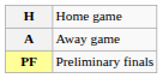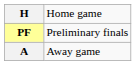 <table class="wikitable plainrowheaders" style="font-size:90%;">
 <tr>
 <th scope=row><strong>H</strong></th>
 <td>Home game</td>
 </tr>
 <tr>
+<th scope=row style="background:#ff9; border:1px solid #aaa; width:3em;">PF</th>
+<td>Preliminary finals</td>
+</tr>
+<tr>
 <th scope=row><strong>A</strong></th>
 <td>Away game</td>
 </tr>
-<tr>
-<th scope=row style="background:#ff9; border:1px solid #aaa; width:3em;">PF</th>
-<td>Preliminary finals</td>
-</tr>
 </table>
